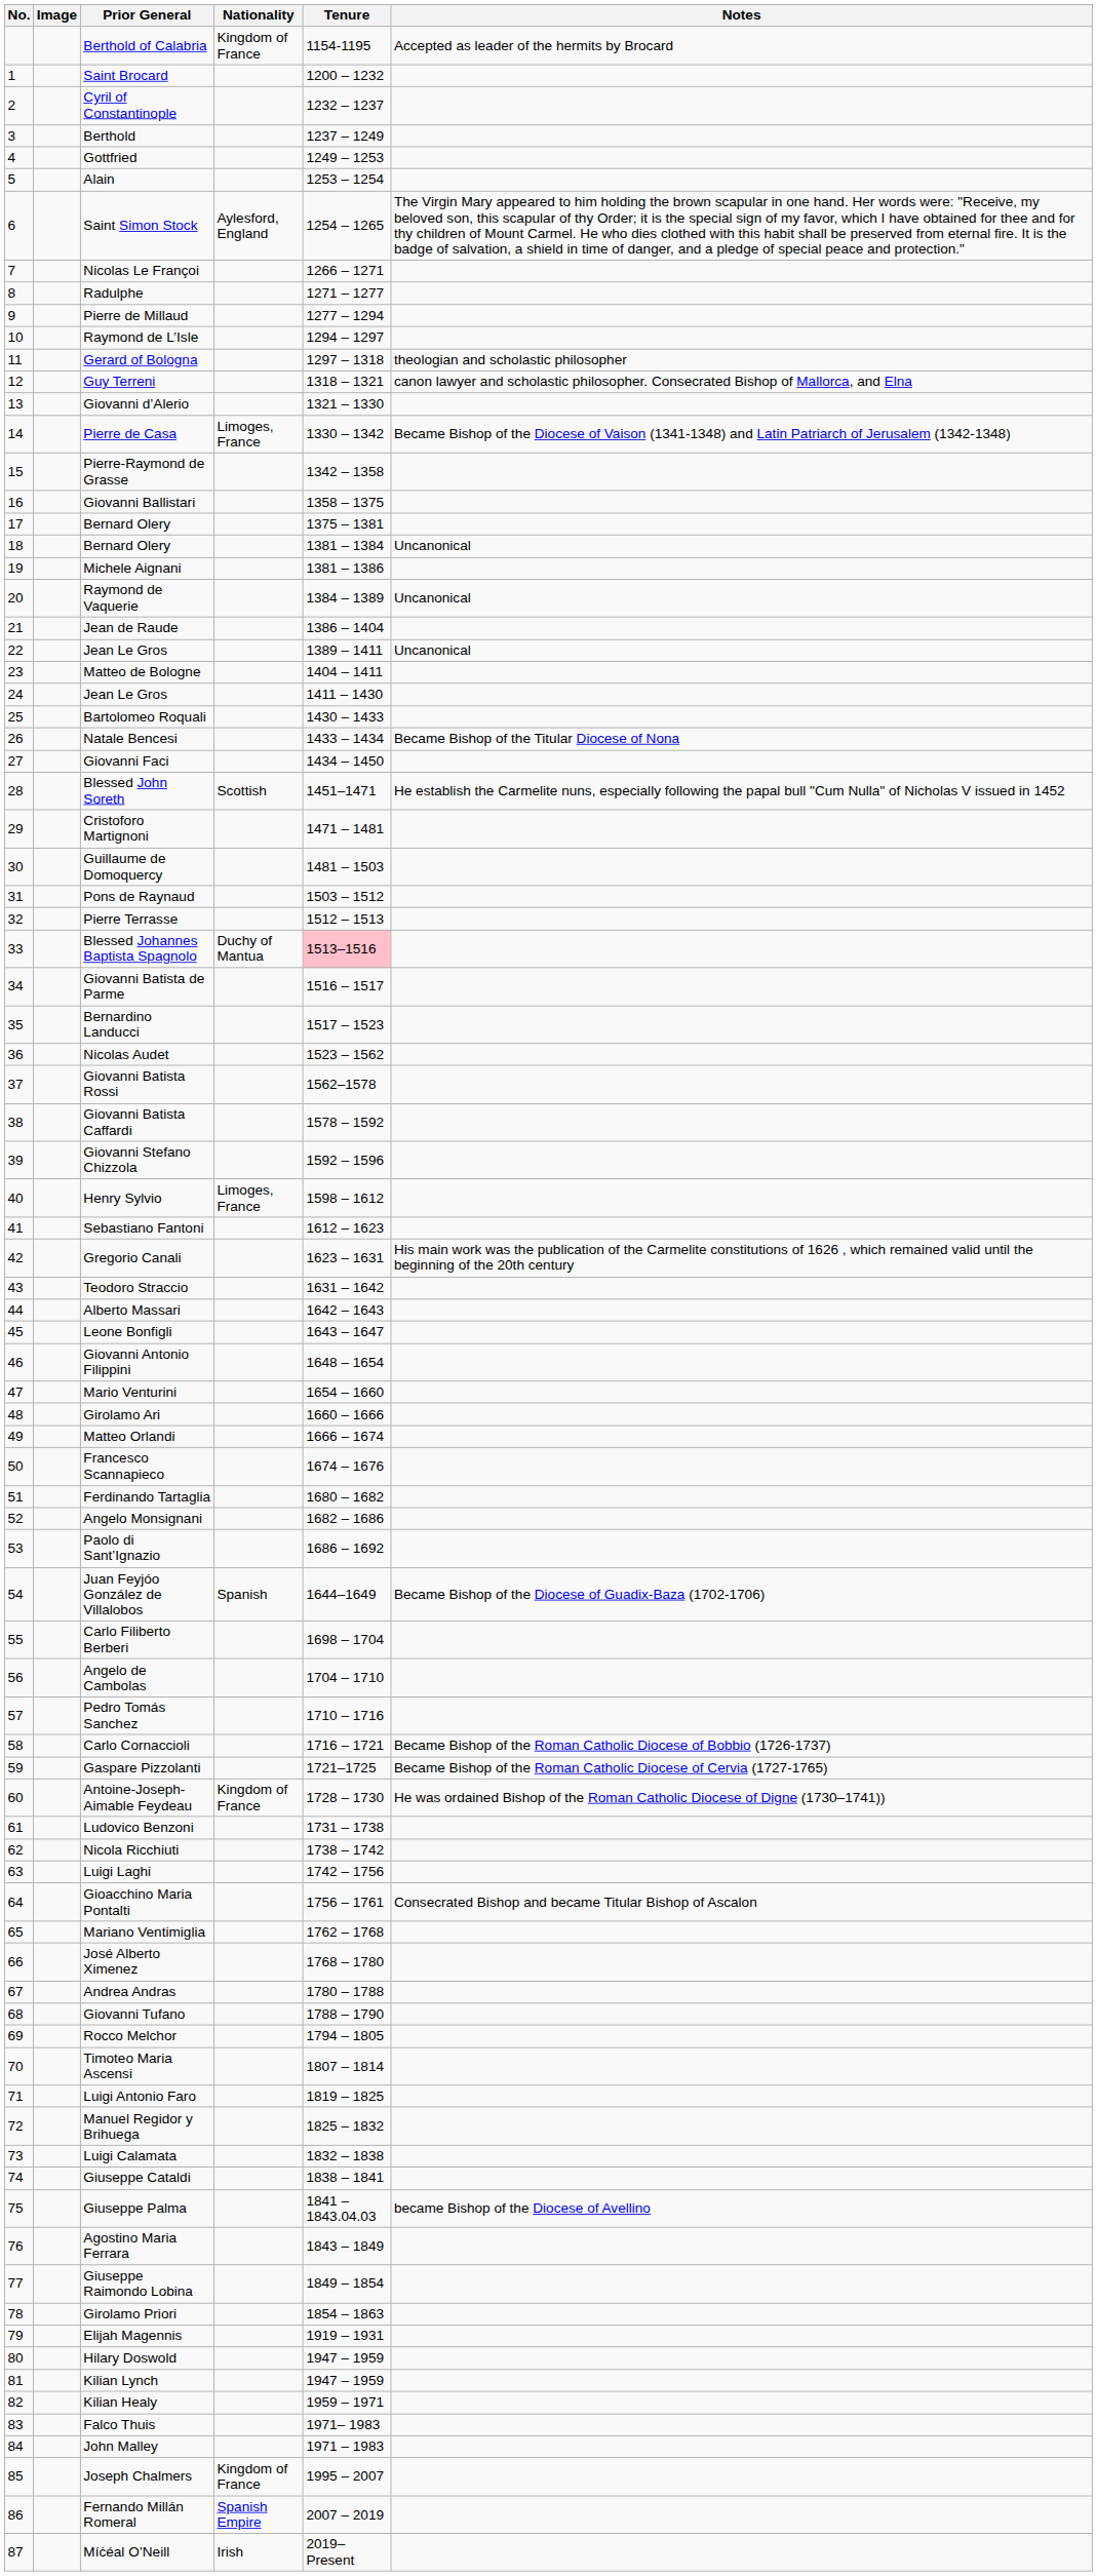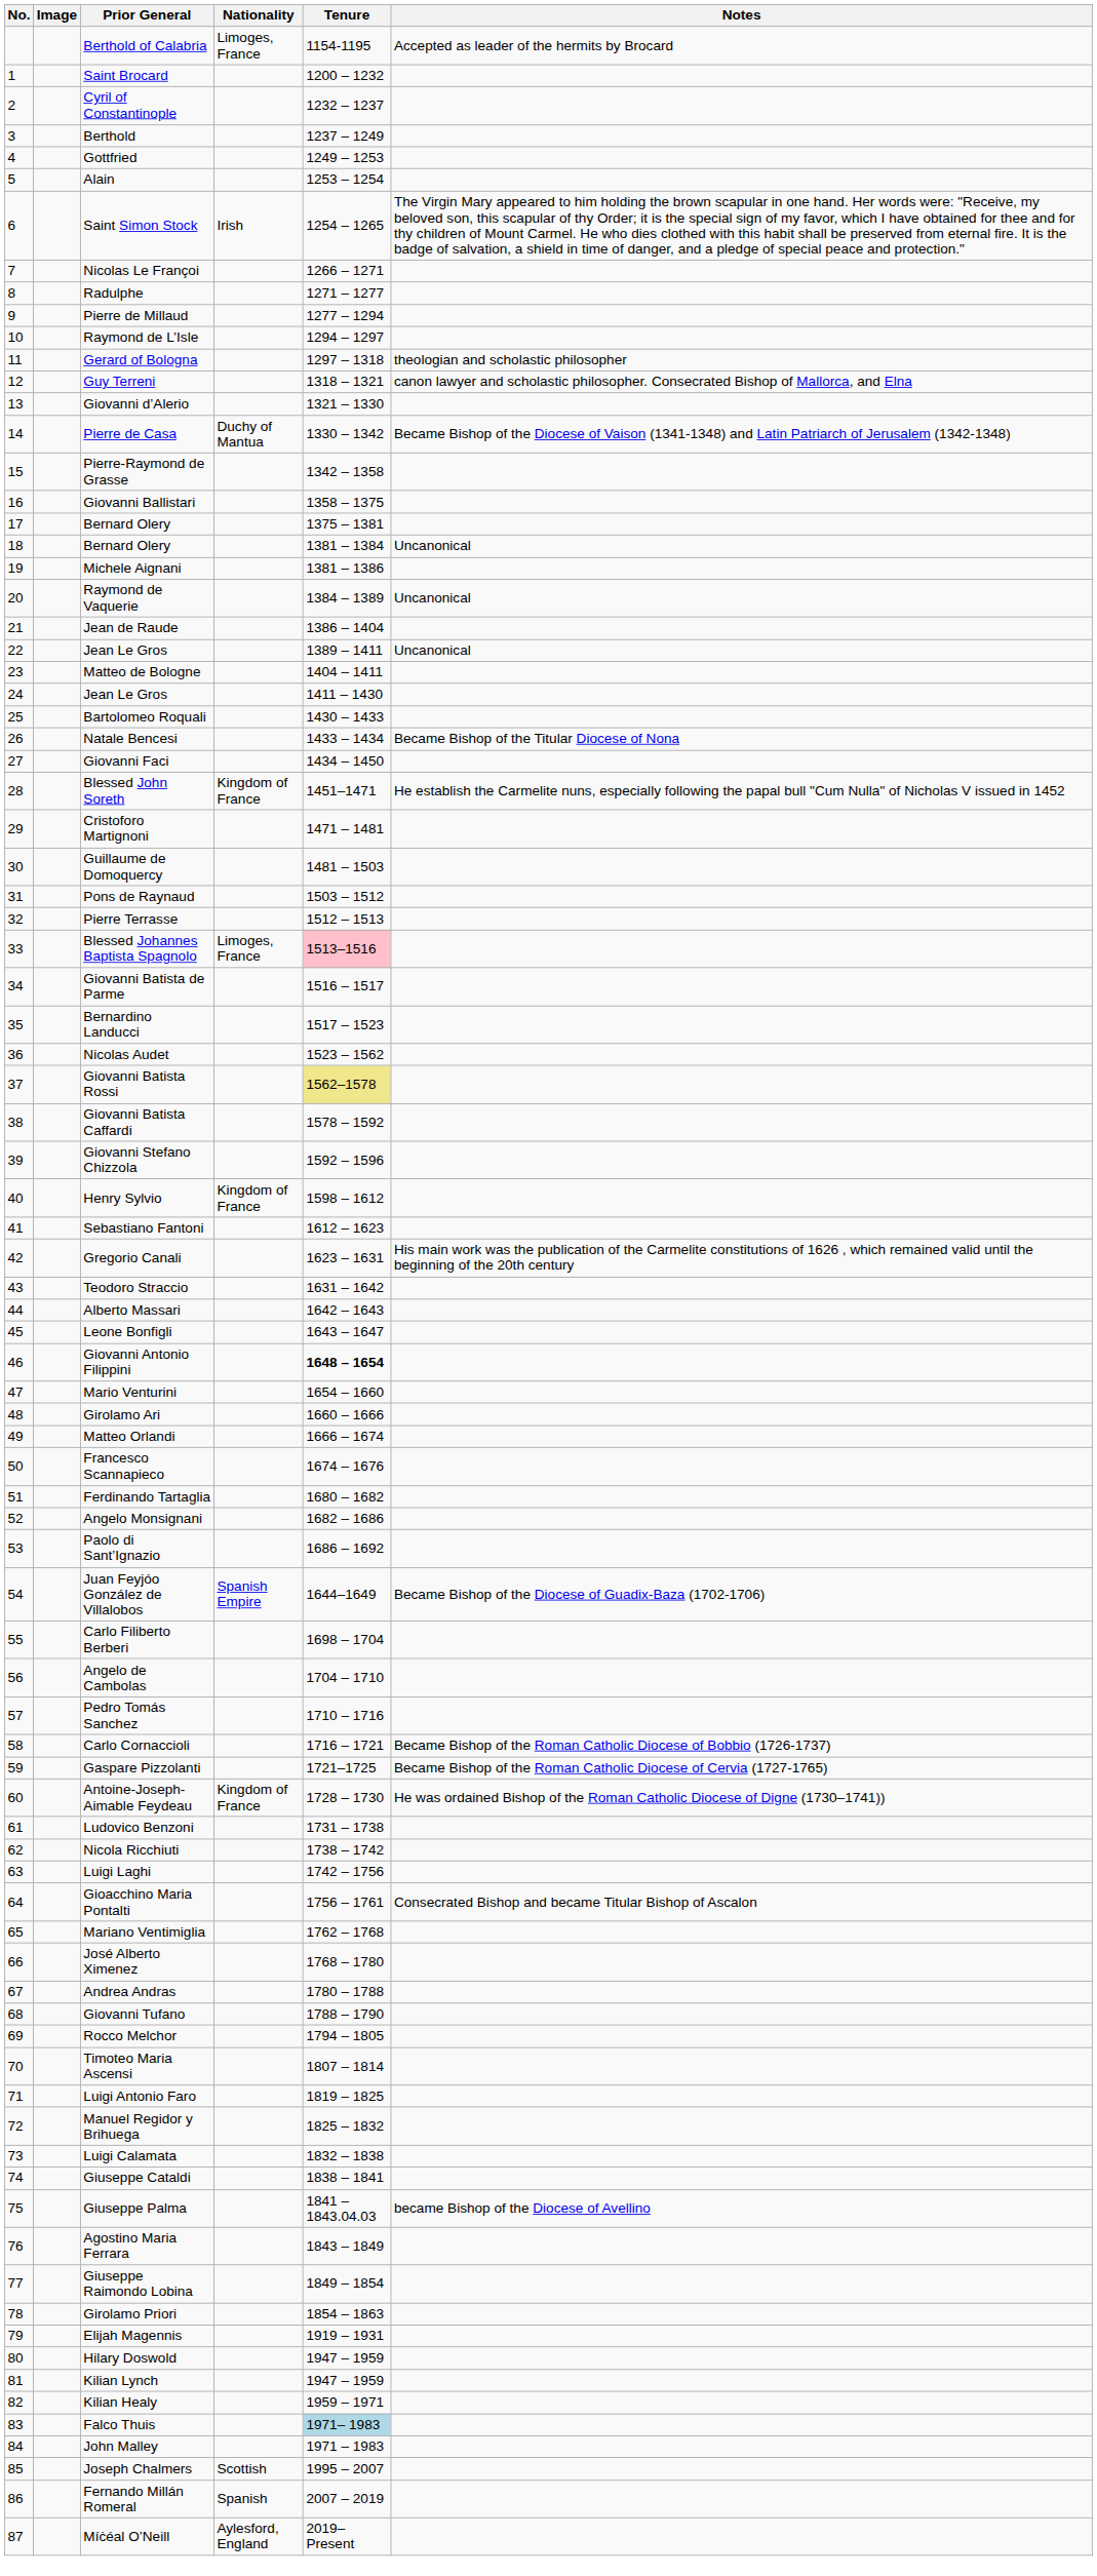 <table class="wikitable">
 <tr>
 <th>No.</th>
 <th>Image</th>
 <th>Prior General</th>
 <th>Nationality</th>
 <th>Tenure</th>
 <th>Notes</th>
 </tr>
 <tr>
 <td></td>
 <td></td>
 <td><a href='#'>Berthold of Calabria</a></td>
-<td>Kingdom of France</td>
+<td>Limoges, France</td>
 <td>1154-1195</td>
 <td>Accepted as leader of the hermits by Brocard</td>
 </tr>
 <tr>
 <td>1</td>
 <td></td>
 <td><a href='#'>Saint Brocard</a></td>
 <td></td>
 <td>1200 – 1232</td>
 <td></td>
 </tr>
 <tr>
 <td>2</td>
 <td></td>
 <td><a href='#'>Cyril of Constantinople</a></td>
 <td></td>
 <td>1232 – 1237</td>
 <td></td>
 </tr>
 <tr>
 <td>3</td>
 <td></td>
 <td>Berthold</td>
 <td></td>
 <td>1237 – 1249</td>
 <td></td>
 </tr>
 <tr>
 <td>4</td>
 <td></td>
 <td>Gottfried</td>
 <td></td>
 <td>1249 – 1253</td>
 <td></td>
 </tr>
 <tr>
 <td>5</td>
 <td></td>
 <td>Alain</td>
 <td></td>
 <td>1253 – 1254</td>
 <td></td>
 </tr>
 <tr>
 <td>6</td>
 <td></td>
 <td>Saint <a href='#'>Simon Stock</a></td>
-<td>Aylesford, England</td>
+<td>Irish</td>
 <td>1254 – 1265</td>
 <td>The Virgin Mary appeared to him holding the brown scapular in one hand. Her words were: "Receive, my beloved son, this scapular of thy Order; it is the special sign of my favor, which I have obtained for thee and for thy children of Mount Carmel. He who dies clothed with this habit shall be preserved from eternal fire. It is the badge of salvation, a shield in time of danger, and a pledge of special peace and protection."</td>
 </tr>
 <tr>
 <td>7</td>
 <td></td>
 <td>Nicolas Le Françoi</td>
 <td></td>
 <td>1266 – 1271</td>
 <td></td>
 </tr>
 <tr>
 <td>8</td>
 <td></td>
 <td>Radulphe</td>
 <td></td>
 <td>1271 – 1277</td>
 <td></td>
 </tr>
 <tr>
 <td>9</td>
 <td></td>
 <td>Pierre de Millaud</td>
 <td></td>
 <td>1277 – 1294</td>
 <td></td>
 </tr>
 <tr>
 <td>10</td>
 <td></td>
 <td>Raymond de L’Isle</td>
 <td></td>
 <td>1294 – 1297</td>
 <td></td>
 </tr>
 <tr>
 <td>11</td>
 <td></td>
 <td><a href='#'>Gerard of Bologna</a></td>
 <td></td>
 <td>1297 – 1318</td>
 <td>theologian and scholastic philosopher</td>
 </tr>
 <tr>
 <td>12</td>
 <td></td>
 <td><a href='#'>Guy Terreni</a></td>
 <td></td>
 <td>1318 – 1321</td>
 <td>canon lawyer and scholastic philosopher. Consecrated Bishop of <a href='#'>Mallorca</a>, and <a href='#'>Elna</a></td>
 </tr>
 <tr>
 <td>13</td>
 <td></td>
 <td>Giovanni d’Alerio</td>
 <td></td>
 <td>1321 – 1330</td>
 <td></td>
 </tr>
 <tr>
 <td>14</td>
 <td></td>
 <td><a href='#'>Pierre de Casa</a></td>
-<td>Limoges, France</td>
+<td>Duchy of Mantua</td>
 <td>1330 – 1342</td>
 <td>Became Bishop of the <a href='#'>Diocese of Vaison</a> (1341-1348) and <a href='#'>Latin Patriarch of Jerusalem</a> (1342-1348)</td>
 </tr>
 <tr>
 <td>15</td>
 <td></td>
 <td>Pierre-Raymond de Grasse</td>
 <td></td>
 <td>1342 – 1358</td>
 <td></td>
 </tr>
 <tr>
 <td>16</td>
 <td></td>
 <td>Giovanni Ballistari</td>
 <td></td>
 <td>1358 – 1375</td>
 <td></td>
 </tr>
 <tr>
 <td>17</td>
 <td></td>
 <td>Bernard Olery</td>
 <td></td>
 <td>1375 – 1381</td>
 <td></td>
 </tr>
 <tr>
 <td>18</td>
 <td></td>
 <td>Bernard Olery</td>
 <td></td>
 <td>1381 – 1384</td>
 <td>Uncanonical</td>
 </tr>
 <tr>
 <td>19</td>
 <td></td>
 <td>Michele Aignani</td>
 <td></td>
 <td>1381 – 1386</td>
 <td></td>
 </tr>
 <tr>
 <td>20</td>
 <td></td>
 <td>Raymond de Vaquerie</td>
 <td></td>
 <td>1384 – 1389</td>
 <td>Uncanonical</td>
 </tr>
 <tr>
 <td>21</td>
 <td></td>
 <td>Jean de Raude</td>
 <td></td>
 <td>1386 – 1404</td>
 <td></td>
 </tr>
 <tr>
 <td>22</td>
 <td></td>
 <td>Jean Le Gros</td>
 <td></td>
 <td>1389 – 1411</td>
 <td>Uncanonical</td>
 </tr>
 <tr>
 <td>23</td>
 <td></td>
 <td>Matteo de Bologne</td>
 <td></td>
 <td>1404 – 1411</td>
 <td></td>
 </tr>
 <tr>
 <td>24</td>
 <td></td>
 <td>Jean Le Gros</td>
 <td></td>
 <td>1411 – 1430</td>
 <td></td>
 </tr>
 <tr>
 <td>25</td>
 <td></td>
 <td>Bartolomeo Roquali</td>
 <td></td>
 <td>1430 – 1433</td>
 <td></td>
 </tr>
 <tr>
 <td>26</td>
 <td></td>
 <td>Natale Bencesi</td>
 <td></td>
 <td>1433 – 1434</td>
 <td>Became Bishop of the Titular <a href='#'>Diocese of Nona</a></td>
 </tr>
 <tr>
 <td>27</td>
 <td></td>
 <td>Giovanni Faci</td>
 <td></td>
 <td>1434 – 1450</td>
 <td></td>
 </tr>
 <tr>
 <td>28</td>
 <td></td>
 <td>Blessed <a href='#'>John Soreth</a></td>
-<td>Scottish</td>
+<td>Kingdom of France</td>
 <td>1451–1471</td>
 <td>He establish the Carmelite nuns, especially following the papal bull "Cum Nulla" of Nicholas V issued in 1452</td>
 </tr>
 <tr>
 <td>29</td>
 <td></td>
 <td>Cristoforo Martignoni</td>
 <td></td>
 <td>1471 – 1481</td>
 <td></td>
 </tr>
 <tr>
 <td>30</td>
 <td></td>
 <td>Guillaume de Domoquercy</td>
 <td></td>
 <td>1481 – 1503</td>
 <td></td>
 </tr>
 <tr>
 <td>31</td>
 <td></td>
 <td>Pons de Raynaud</td>
 <td></td>
 <td>1503 – 1512</td>
 <td></td>
 </tr>
 <tr>
 <td>32</td>
 <td></td>
 <td>Pierre Terrasse</td>
 <td></td>
 <td>1512 – 1513</td>
 <td></td>
 </tr>
 <tr>
 <td>33</td>
 <td></td>
 <td>Blessed <a href='#'>Johannes Baptista Spagnolo</a></td>
-<td>Duchy of Mantua</td>
+<td>Limoges, France</td>
 <td style="background: pink;">1513–1516</td>
 <td></td>
 </tr>
 <tr>
 <td>34</td>
 <td></td>
 <td>Giovanni Batista de Parme</td>
 <td></td>
 <td>1516 – 1517</td>
 <td></td>
 </tr>
 <tr>
 <td>35</td>
 <td></td>
 <td>Bernardino Landucci</td>
 <td></td>
 <td>1517 – 1523</td>
 <td></td>
 </tr>
 <tr>
 <td>36</td>
 <td></td>
 <td>Nicolas Audet</td>
 <td></td>
 <td>1523 – 1562</td>
 <td></td>
 </tr>
 <tr>
 <td>37</td>
 <td></td>
 <td>Giovanni Batista Rossi</td>
 <td></td>
-<td>1562–1578</td>
+<td style="background: khaki;">1562–1578</td>
 <td></td>
 </tr>
 <tr>
 <td>38</td>
 <td></td>
 <td>Giovanni Batista Caffardi</td>
 <td></td>
 <td>1578 – 1592</td>
 <td></td>
 </tr>
 <tr>
 <td>39</td>
 <td></td>
 <td>Giovanni Stefano Chizzola</td>
 <td></td>
 <td>1592 – 1596</td>
 <td></td>
 </tr>
 <tr>
 <td>40</td>
 <td></td>
 <td>Henry Sylvio</td>
-<td>Limoges, France</td>
+<td>Kingdom of France</td>
 <td>1598 – 1612</td>
 <td></td>
 </tr>
 <tr>
 <td>41</td>
 <td></td>
 <td>Sebastiano Fantoni</td>
 <td></td>
 <td>1612 – 1623</td>
 <td></td>
 </tr>
 <tr>
 <td>42</td>
 <td></td>
 <td>Gregorio Canali</td>
 <td></td>
 <td>1623 – 1631</td>
 <td>His main work was the publication of the Carmelite constitutions of 1626 , which remained valid until the beginning of the 20th century</td>
 </tr>
 <tr>
 <td>43</td>
 <td></td>
 <td>Teodoro Straccio</td>
 <td></td>
 <td>1631 – 1642</td>
 <td></td>
 </tr>
 <tr>
 <td>44</td>
 <td></td>
 <td>Alberto Massari</td>
 <td></td>
 <td>1642 – 1643</td>
 <td></td>
 </tr>
 <tr>
 <td>45</td>
 <td></td>
 <td>Leone Bonfigli</td>
 <td></td>
 <td>1643 – 1647</td>
 <td></td>
 </tr>
 <tr>
 <td>46</td>
 <td></td>
 <td>Giovanni Antonio Filippini</td>
 <td></td>
-<td>1648 – 1654</td>
+<td><strong>1648 – 1654</strong></td>
 <td></td>
 </tr>
 <tr>
 <td>47</td>
 <td></td>
 <td>Mario Venturini</td>
 <td></td>
 <td>1654 – 1660</td>
 <td></td>
 </tr>
 <tr>
 <td>48</td>
 <td></td>
 <td>Girolamo Ari</td>
 <td></td>
 <td>1660 – 1666</td>
 <td></td>
 </tr>
 <tr>
 <td>49</td>
 <td></td>
 <td>Matteo Orlandi</td>
 <td></td>
 <td>1666 – 1674</td>
 <td></td>
 </tr>
 <tr>
 <td>50</td>
 <td></td>
 <td>Francesco Scannapieco</td>
 <td></td>
 <td>1674 – 1676</td>
 <td></td>
 </tr>
 <tr>
 <td>51</td>
 <td></td>
 <td>Ferdinando Tartaglia</td>
 <td></td>
 <td>1680 – 1682</td>
 <td></td>
 </tr>
 <tr>
 <td>52</td>
 <td></td>
 <td>Angelo Monsignani</td>
 <td></td>
 <td>1682 – 1686</td>
 <td></td>
 </tr>
 <tr>
 <td>53</td>
 <td></td>
 <td>Paolo di Sant’Ignazio</td>
 <td></td>
 <td>1686 – 1692</td>
 <td></td>
 </tr>
 <tr>
 <td>54</td>
 <td></td>
 <td>Juan Feyjóo González de Villalobos</td>
-<td>Spanish</td>
+<td><a href='#'>Spanish Empire</a></td>
 <td>1644–1649</td>
 <td>Became Bishop of the <a href='#'>Diocese of Guadix-Baza</a> (1702-1706)</td>
 </tr>
 <tr>
 <td>55</td>
 <td></td>
 <td>Carlo Filiberto Berberi</td>
 <td></td>
 <td>1698 – 1704</td>
 <td></td>
 </tr>
 <tr>
 <td>56</td>
 <td></td>
 <td>Angelo de Cambolas</td>
 <td></td>
 <td>1704 – 1710</td>
 <td></td>
 </tr>
 <tr>
 <td>57</td>
 <td></td>
 <td>Pedro Tomás Sanchez</td>
 <td></td>
 <td>1710 – 1716</td>
 <td></td>
 </tr>
 <tr>
 <td>58</td>
 <td></td>
 <td>Carlo Cornaccioli</td>
 <td></td>
 <td>1716 – 1721</td>
 <td>Became Bishop of the <a href='#'>Roman Catholic Diocese of Bobbio</a> (1726-1737)</td>
 </tr>
 <tr>
 <td>59</td>
 <td></td>
 <td>Gaspare Pizzolanti</td>
 <td></td>
 <td>1721–1725</td>
 <td>Became Bishop of the <a href='#'>Roman Catholic Diocese of Cervia</a> (1727-1765)</td>
 </tr>
 <tr>
 <td>60</td>
 <td></td>
 <td>Antoine-Joseph-Aimable Feydeau</td>
 <td>Kingdom of France</td>
 <td>1728 – 1730</td>
 <td>He was ordained Bishop of the <a href='#'>Roman Catholic Diocese of Digne</a> (1730–1741))</td>
 </tr>
 <tr>
 <td>61</td>
 <td></td>
 <td>Ludovico Benzoni</td>
 <td></td>
 <td>1731 – 1738</td>
 <td></td>
 </tr>
 <tr>
 <td>62</td>
 <td></td>
 <td>Nicola Ricchiuti</td>
 <td></td>
 <td>1738 – 1742</td>
 <td></td>
 </tr>
 <tr>
 <td>63</td>
 <td></td>
 <td>Luigi Laghi</td>
 <td></td>
 <td>1742 – 1756</td>
 <td></td>
 </tr>
 <tr>
 <td>64</td>
 <td></td>
 <td>Gioacchino Maria Pontalti</td>
 <td></td>
 <td>1756 – 1761</td>
 <td>Consecrated Bishop and became Titular Bishop of Ascalon</td>
 </tr>
 <tr>
 <td>65</td>
 <td></td>
 <td>Mariano Ventimiglia</td>
 <td></td>
 <td>1762 – 1768</td>
 <td></td>
 </tr>
 <tr>
 <td>66</td>
 <td></td>
 <td>José Alberto Ximenez</td>
 <td></td>
 <td>1768 – 1780</td>
 <td></td>
 </tr>
 <tr>
 <td>67</td>
 <td></td>
 <td>Andrea Andras</td>
 <td></td>
 <td>1780 – 1788</td>
 <td></td>
 </tr>
 <tr>
 <td>68</td>
 <td></td>
 <td>Giovanni Tufano</td>
 <td></td>
 <td>1788 – 1790</td>
 <td></td>
 </tr>
 <tr>
 <td>69</td>
 <td></td>
 <td>Rocco Melchor</td>
 <td></td>
 <td>1794 – 1805</td>
 <td></td>
 </tr>
 <tr>
 <td>70</td>
 <td></td>
 <td>Timoteo Maria Ascensi</td>
 <td></td>
 <td>1807 – 1814</td>
 <td></td>
 </tr>
 <tr>
 <td>71</td>
 <td></td>
 <td>Luigi Antonio Faro</td>
 <td></td>
 <td>1819 – 1825</td>
 <td></td>
 </tr>
 <tr>
 <td>72</td>
 <td></td>
 <td>Manuel Regidor y Brihuega</td>
 <td></td>
 <td>1825 – 1832</td>
 <td></td>
 </tr>
 <tr>
 <td>73</td>
 <td></td>
 <td>Luigi Calamata</td>
 <td></td>
 <td>1832 – 1838</td>
 <td></td>
 </tr>
 <tr>
 <td>74</td>
 <td></td>
 <td>Giuseppe Cataldi</td>
 <td></td>
 <td>1838 – 1841</td>
 <td></td>
 </tr>
 <tr>
 <td>75</td>
 <td></td>
 <td>Giuseppe Palma</td>
 <td></td>
 <td>1841 – 1843.04.03</td>
 <td>became Bishop of the <a href='#'>Diocese of Avellino</a></td>
 </tr>
 <tr>
 <td>76</td>
 <td></td>
 <td>Agostino Maria Ferrara</td>
 <td></td>
 <td>1843 – 1849</td>
 <td></td>
 </tr>
 <tr>
 <td>77</td>
 <td></td>
 <td>Giuseppe Raimondo Lobina</td>
 <td></td>
 <td>1849 – 1854</td>
 <td></td>
 </tr>
 <tr>
 <td>78</td>
 <td></td>
 <td>Girolamo Priori</td>
 <td></td>
 <td>1854 – 1863</td>
 <td></td>
 </tr>
 <tr>
 <td>79</td>
 <td></td>
 <td>Elijah Magennis</td>
 <td></td>
 <td>1919 – 1931</td>
 <td></td>
 </tr>
 <tr>
 <td>80</td>
 <td></td>
 <td>Hilary Doswold</td>
 <td></td>
 <td>1947 – 1959</td>
 <td></td>
 </tr>
 <tr>
 <td>81</td>
 <td></td>
 <td>Kilian Lynch</td>
 <td></td>
 <td>1947 – 1959</td>
 <td></td>
 </tr>
 <tr>
 <td>82</td>
 <td></td>
 <td>Kilian Healy</td>
 <td></td>
 <td>1959 – 1971</td>
 <td></td>
 </tr>
 <tr>
 <td>83</td>
 <td></td>
 <td>Falco Thuis</td>
 <td></td>
-<td>1971– 1983</td>
+<td style="background: lightblue;">1971– 1983</td>
 <td></td>
 </tr>
 <tr>
 <td>84</td>
 <td></td>
 <td>John Malley</td>
 <td></td>
 <td>1971 – 1983</td>
 <td></td>
 </tr>
 <tr>
 <td>85</td>
 <td></td>
 <td>Joseph Chalmers</td>
-<td>Kingdom of France</td>
+<td>Scottish</td>
 <td>1995 – 2007</td>
 <td></td>
 </tr>
 <tr>
 <td>86</td>
 <td></td>
 <td>Fernando Millán Romeral</td>
-<td><a href='#'>Spanish Empire</a></td>
+<td>Spanish</td>
 <td>2007 – 2019</td>
 <td></td>
 </tr>
 <tr>
 <td>87</td>
 <td></td>
 <td>Míċéal O’Neill</td>
-<td>Irish</td>
+<td>Aylesford, England</td>
 <td>2019–Present</td>
 <td></td>
 </tr>
 </table>
